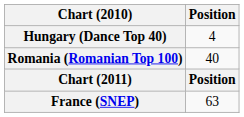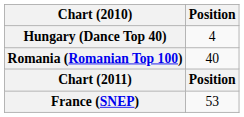 <table class="wikitable plainrowheaders">
 <tr>
 <th>Chart (2010)</th>
 <th>Position</th>
 </tr>
 <tr>
 <th scope="row">Hungary (Dance Top 40)</th>
 <td align="center">4</td>
 </tr>
 <tr>
 <th scope="row">Romania (<a href='#'>Romanian Top 100</a>)</th>
 <td align="center">40</td>
 </tr>
 <tr>
 <th>Chart (2011)</th>
 <th>Position</th>
 </tr>
 <tr>
 <th scope="row">France (<a href='#'>SNEP</a>)</th>
-<td align="center">63</td>
+<td align="center">53</td>
 </tr>
 </table>
